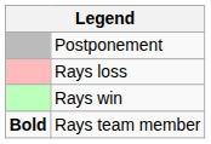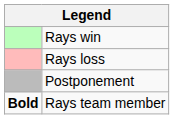 <table class="wikitable" style="font-size:90%">
 <tr>
 <th colspan="2">Legend</th>
+</tr>
+<tr>
+<td style="background:#bfb;"> </td>
+<td>Rays win</td>
+</tr>
+<tr>
+<td style="background:#fbb;"> </td>
+<td>Rays loss</td>
 </tr>
 <tr>
 <td style="background:#bbb;"> </td>
 <td>Postponement</td>
 </tr>
 <tr>
-<td style="background:#fbb;"> </td>
-<td>Rays loss</td>
-</tr>
-<tr>
-<td style="background:#bfb;"> </td>
-<td>Rays win</td>
-</tr>
-<tr>
 <td><strong>Bold</strong></td>
 <td>Rays team member</td>
 </tr>
 </table>
